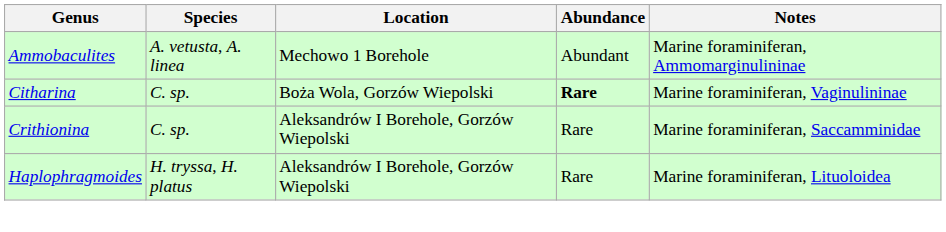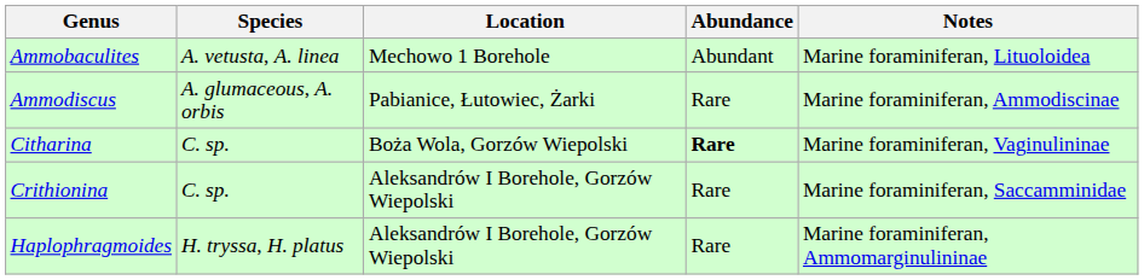 <table class="wikitable sortable">
 <tr>
 <th>Genus</th>
 <th>Species</th>
 <th>Location</th>
 <th>Abundance</th>
 <th>Notes</th>
 </tr>
 <tr>
 <td style="background:#D1FFCF;"><em><a href='#'>Ammobaculites</a></em></td>
 <td style="background:#D1FFCF;"><em>A. vetusta</em>, <em>A. linea</em></td>
 <td style="background:#D1FFCF;">Mechowo 1 Borehole</td>
 <td style="background:#D1FFCF;">Abundant</td>
-<td style="background:#D1FFCF;">Marine foraminiferan, <a href='#'>Ammomarginulininae</a></td>
+<td style="background:#D1FFCF;">Marine foraminiferan, <a href='#'>Lituoloidea</a></td>
+</tr>
+<tr>
+<td style="background:#D1FFCF;"><em><a href='#'>Ammodiscus</a></em></td>
+<td style="background:#D1FFCF;"><em>A. glumaceous</em>, <em>A. orbis</em></td>
+<td style="background:#D1FFCF;">Pabianice, Łutowiec, Żarki</td>
+<td style="background:#D1FFCF;">Rare</td>
+<td style="background:#D1FFCF;">Marine foraminiferan, <a href='#'>Ammodiscinae</a></td>
 </tr>
 <tr>
 <td style="background:#D1FFCF;"><em><a href='#'>Citharina</a></em></td>
 <td style="background:#D1FFCF;"><em>C. sp.</em></td>
 <td style="background:#D1FFCF;">Boża Wola, Gorzów Wiepolski</td>
 <td style="background:#D1FFCF;"><strong>Rare</strong></td>
 <td style="background:#D1FFCF;">Marine foraminiferan, <a href='#'>Vaginulininae</a></td>
 </tr>
 <tr>
 <td style="background:#D1FFCF;"><em><a href='#'>Crithionina</a></em></td>
 <td style="background:#D1FFCF;"><em>C. sp.</em></td>
 <td style="background:#D1FFCF;">Aleksandrów I Borehole, Gorzów Wiepolski</td>
 <td style="background:#D1FFCF;">Rare</td>
 <td style="background:#D1FFCF;">Marine foraminiferan, <a href='#'>Saccamminidae</a></td>
 </tr>
 <tr>
 <td style="background:#D1FFCF;"><em><a href='#'>Haplophragmoides</a></em></td>
 <td style="background:#D1FFCF;"><em>H. tryssa</em>, <em>H. platus</em></td>
 <td style="background:#D1FFCF;">Aleksandrów I Borehole, Gorzów Wiepolski</td>
 <td style="background:#D1FFCF;">Rare</td>
-<td style="background:#D1FFCF;">Marine foraminiferan, <a href='#'>Lituoloidea</a></td>
+<td style="background:#D1FFCF;">Marine foraminiferan, <a href='#'>Ammomarginulininae</a></td>
 </tr>
 </table>
